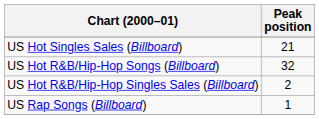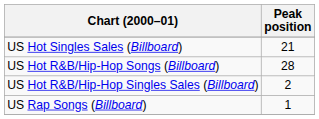 <table class="wikitable sortable">
 <tr>
 <th>Chart (2000–01)</th>
 <th>Peak<br>position</th>
 </tr>
 <tr>
 </tr>
 <tr>
 </tr>
 <tr>
 <td>US <a href='#'>Hot Singles Sales</a> (<a href='#'><em>Billboard</em></a>)</td>
 <td style="text-align:center;">21</td>
 </tr>
 <tr>
 <td>US <a href='#'>Hot R&B/Hip-Hop Songs</a> (<a href='#'><em>Billboard</em></a>)</td>
-<td style="text-align:center;">32</td>
+<td style="text-align:center;">28</td>
 </tr>
 <tr>
 <td>US <a href='#'>Hot R&B/Hip-Hop Singles Sales</a> (<a href='#'><em>Billboard</em></a>)</td>
 <td style="text-align:center;">2</td>
 </tr>
 <tr>
 <td>US <a href='#'>Rap Songs</a> (<a href='#'><em>Billboard</em></a>)</td>
 <td style="text-align:center;">1</td>
 </tr>
 <tr>
 </tr>
 </table>
